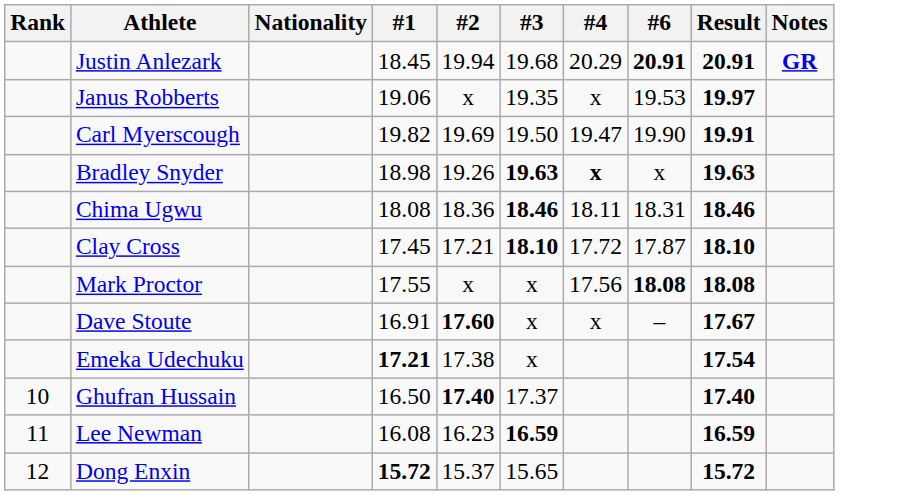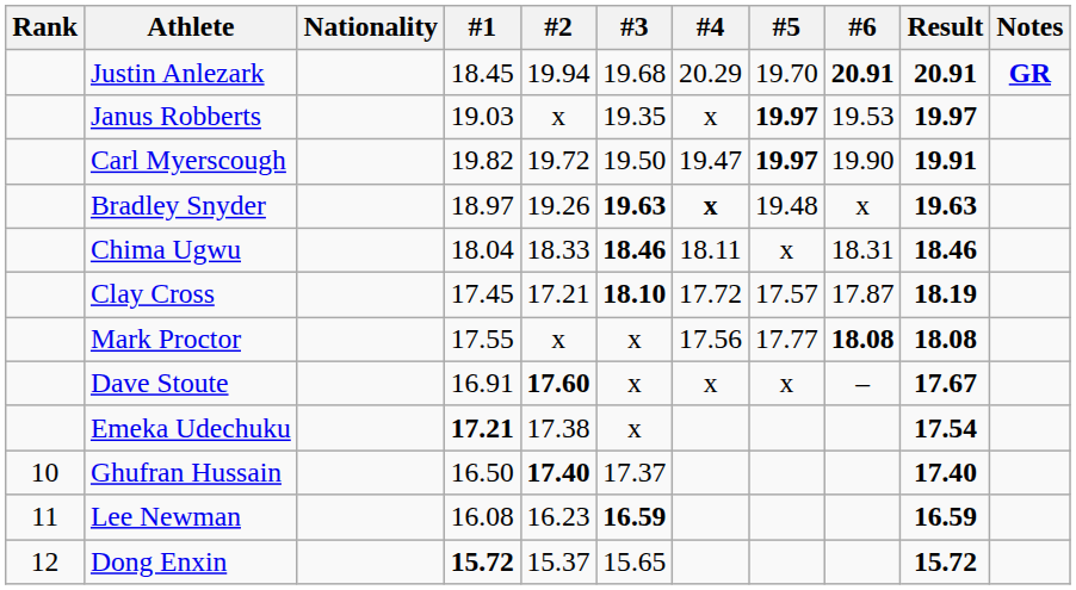 <table class="wikitable sortable" style="text-align:center">
 <tr>
 <th>Rank</th>
 <th>Athlete</th>
 <th>Nationality</th>
 <th>#1</th>
 <th>#2</th>
 <th>#3</th>
 <th>#4</th>
+<th>#5</th>
 <th>#6</th>
 <th>Result</th>
 <th>Notes</th>
 </tr>
 <tr>
 <td></td>
 <td align="left"><a href='#'>Justin Anlezark</a></td>
 <td align=left></td>
 <td>18.45</td>
 <td>19.94</td>
 <td>19.68</td>
 <td>20.29</td>
+<td>19.70</td>
 <td><strong>20.91</strong></td>
 <td><strong>20.91</strong></td>
 <td><strong><a href='#'>GR</a></strong></td>
 </tr>
 <tr>
 <td></td>
 <td align="left"><a href='#'>Janus Robberts</a></td>
 <td align=left></td>
-<td>19.06</td>
+<td>19.03</td>
 <td>x</td>
 <td>19.35</td>
 <td>x</td>
+<td><strong>19.97</strong></td>
 <td>19.53</td>
 <td><strong>19.97</strong></td>
 <td></td>
 </tr>
 <tr>
 <td></td>
 <td align="left"><a href='#'>Carl Myerscough</a></td>
 <td align=left></td>
 <td>19.82</td>
-<td>19.69</td>
+<td>19.72</td>
 <td>19.50</td>
 <td>19.47</td>
+<td><strong>19.97</strong></td>
 <td>19.90</td>
 <td><strong>19.91</strong></td>
 <td></td>
 </tr>
 <tr>
 <td></td>
 <td align="left"><a href='#'>Bradley Snyder</a></td>
 <td align=left></td>
-<td>18.98</td>
+<td>18.97</td>
 <td>19.26</td>
 <td><strong>19.63</strong></td>
 <td><strong>x</strong></td>
+<td>19.48</td>
 <td>x</td>
 <td><strong>19.63</strong></td>
 <td></td>
 </tr>
 <tr>
 <td></td>
 <td align="left"><a href='#'>Chima Ugwu</a></td>
 <td align=left></td>
-<td>18.08</td>
-<td>18.36</td>
+<td>18.04</td>
+<td>18.33</td>
 <td><strong>18.46</strong></td>
 <td>18.11</td>
+<td>x</td>
 <td>18.31</td>
 <td><strong>18.46</strong></td>
 <td></td>
 </tr>
 <tr>
 <td></td>
 <td align="left"><a href='#'>Clay Cross</a></td>
 <td align=left></td>
 <td>17.45</td>
 <td>17.21</td>
 <td><strong>18.10</strong></td>
 <td>17.72</td>
+<td>17.57</td>
 <td>17.87</td>
-<td><strong>18.10</strong></td>
+<td><strong>18.19</strong></td>
 <td></td>
 </tr>
 <tr>
 <td></td>
 <td align="left"><a href='#'>Mark Proctor</a></td>
 <td align=left></td>
 <td>17.55</td>
 <td>x</td>
 <td>x</td>
 <td>17.56</td>
+<td>17.77</td>
 <td><strong>18.08</strong></td>
 <td><strong>18.08</strong></td>
 <td></td>
 </tr>
 <tr>
 <td></td>
 <td align="left"><a href='#'>Dave Stoute</a></td>
 <td align=left></td>
 <td>16.91</td>
 <td><strong>17.60</strong></td>
+<td>x</td>
 <td>x</td>
 <td>x</td>
 <td>–</td>
 <td><strong>17.67</strong></td>
 <td></td>
 </tr>
 <tr>
 <td></td>
 <td align="left"><a href='#'>Emeka Udechuku</a></td>
 <td align=left></td>
 <td><strong>17.21</strong></td>
 <td>17.38</td>
 <td>x</td>
 <td></td>
 <td></td>
+<td></td>
 <td><strong>17.54</strong></td>
 <td></td>
 </tr>
 <tr>
 <td>10</td>
 <td align="left"><a href='#'>Ghufran Hussain</a></td>
 <td align=left></td>
 <td>16.50</td>
 <td><strong>17.40</strong></td>
 <td>17.37</td>
+<td></td>
 <td></td>
 <td></td>
 <td><strong>17.40</strong></td>
 <td></td>
 </tr>
 <tr>
 <td>11</td>
 <td align="left"><a href='#'>Lee Newman</a></td>
 <td align=left></td>
 <td>16.08</td>
 <td>16.23</td>
 <td><strong>16.59</strong></td>
 <td></td>
 <td></td>
+<td></td>
 <td><strong>16.59</strong></td>
 <td></td>
 </tr>
 <tr>
 <td>12</td>
 <td align="left"><a href='#'>Dong Enxin</a></td>
 <td align=left></td>
 <td><strong>15.72</strong></td>
 <td>15.37</td>
 <td>15.65</td>
 <td></td>
 <td></td>
+<td></td>
 <td><strong>15.72</strong></td>
 <td></td>
 </tr>
 </table>
